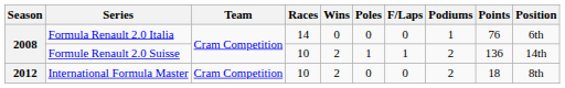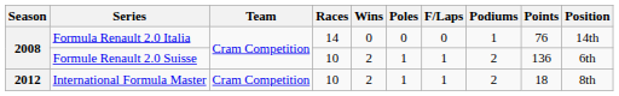 <table class="wikitable" style="font-size: 95%;">
 <tr>
 <th>Season</th>
 <th>Series</th>
 <th>Team</th>
 <th>Races</th>
 <th>Wins</th>
 <th>Poles</th>
 <th>F/Laps</th>
 <th>Podiums</th>
 <th>Points</th>
 <th>Position</th>
 </tr>
 <tr>
 <th align="center" rowspan=2>2008</th>
 <td><a href='#'>Formula Renault 2.0 Italia</a></td>
 <td rowspan=2><a href='#'>Cram Competition</a></td>
 <td align="center">14</td>
 <td align="center">0</td>
 <td align="center">0</td>
 <td align="center">0</td>
 <td align="center">1</td>
 <td align="center">76</td>
-<td align="center">6th</td>
+<td align="center">14th</td>
 </tr>
 <tr>
 <td><a href='#'>Formule Renault 2.0 Suisse</a></td>
 <td align="center">10</td>
 <td align="center">2</td>
 <td align="center">1</td>
 <td align="center">1</td>
 <td align="center">2</td>
 <td align="center">136</td>
-<td align="center">14th</td>
+<td align="center">6th</td>
 </tr>
 <tr>
 <th align="center">2012</th>
 <td><a href='#'>International Formula Master</a></td>
 <td><a href='#'>Cram Competition</a></td>
 <td align="center">10</td>
 <td align="center">2</td>
-<td align="center">0</td>
-<td align="center">0</td>
+<td align="center">1</td>
+<td align="center">1</td>
 <td align="center">2</td>
 <td align="center">18</td>
 <td align="center">8th</td>
 </tr>
 </table>
